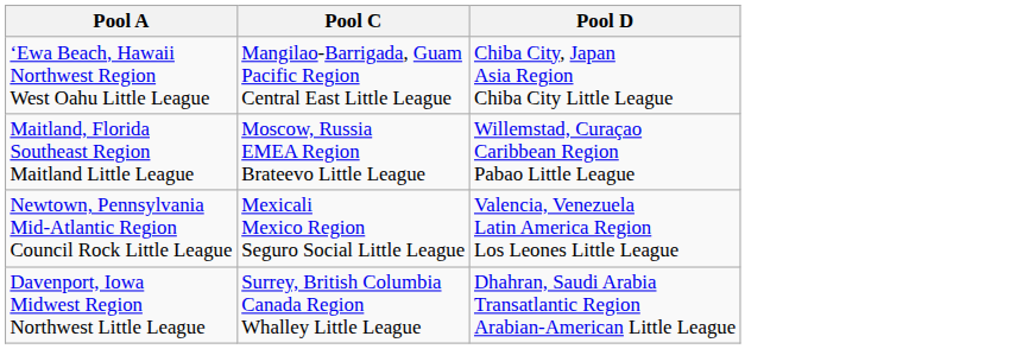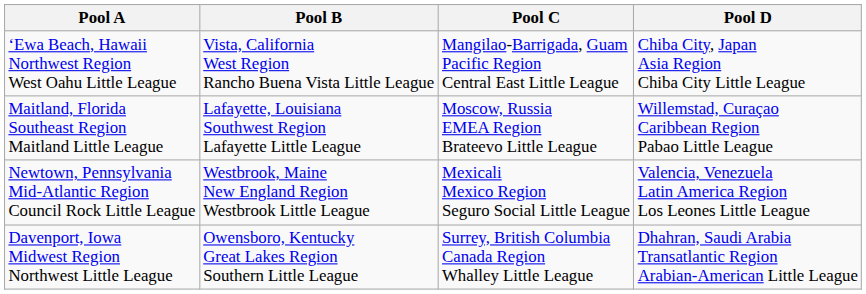 <table class="wikitable">
 <tr>
 <th>Pool A</th>
+<th>Pool B</th>
 <th>Pool C</th>
 <th>Pool D</th>
 </tr>
 <tr>
 <td> <a href='#'>ʻEwa Beach, Hawaii</a><br><a href='#'>Northwest Region</a><br>West Oahu Little League</td>
+<td> <a href='#'>Vista, California</a><br><a href='#'>West Region</a><br>Rancho Buena Vista Little League</td>
 <td> <a href='#'>Mangilao</a>-<a href='#'>Barrigada</a>, <a href='#'>Guam</a><br><a href='#'>Pacific Region</a><br>Central East Little League</td>
 <td> <a href='#'>Chiba City</a>, <a href='#'>Japan</a><br> <a href='#'>Asia Region</a><br>Chiba City Little League</td>
 </tr>
 <tr>
 <td> <a href='#'>Maitland, Florida</a><br><a href='#'>Southeast Region</a><br>Maitland Little League</td>
+<td> <a href='#'>Lafayette, Louisiana</a><br><a href='#'>Southwest Region</a><br>Lafayette Little League</td>
 <td> <a href='#'>Moscow, Russia</a><br><a href='#'>EMEA Region</a><br>Brateevo Little League</td>
 <td> <a href='#'>Willemstad, Curaçao</a><br><a href='#'>Caribbean Region</a><br>Pabao Little League</td>
 </tr>
 <tr>
 <td> <a href='#'>Newtown, Pennsylvania</a><br><a href='#'>Mid-Atlantic Region</a><br>Council Rock Little League</td>
+<td> <a href='#'>Westbrook, Maine</a><br><a href='#'>New England Region</a><br>Westbrook Little League</td>
 <td> <a href='#'>Mexicali</a><br> <a href='#'>Mexico Region</a><br>Seguro Social Little League</td>
 <td> <a href='#'>Valencia, Venezuela</a><br><a href='#'>Latin America Region</a><br>Los Leones Little League</td>
 </tr>
 <tr>
 <td> <a href='#'>Davenport, Iowa</a><br><a href='#'>Midwest Region</a><br>Northwest Little League</td>
+<td> <a href='#'>Owensboro, Kentucky</a><br><a href='#'>Great Lakes Region</a><br>Southern Little League</td>
 <td> <a href='#'>Surrey, British Columbia</a><br> <a href='#'>Canada Region</a><br>Whalley Little League</td>
 <td> <a href='#'>Dhahran, Saudi Arabia</a><br><a href='#'>Transatlantic Region</a><br><a href='#'>Arabian-American</a> Little League</td>
 </tr>
 </table>
